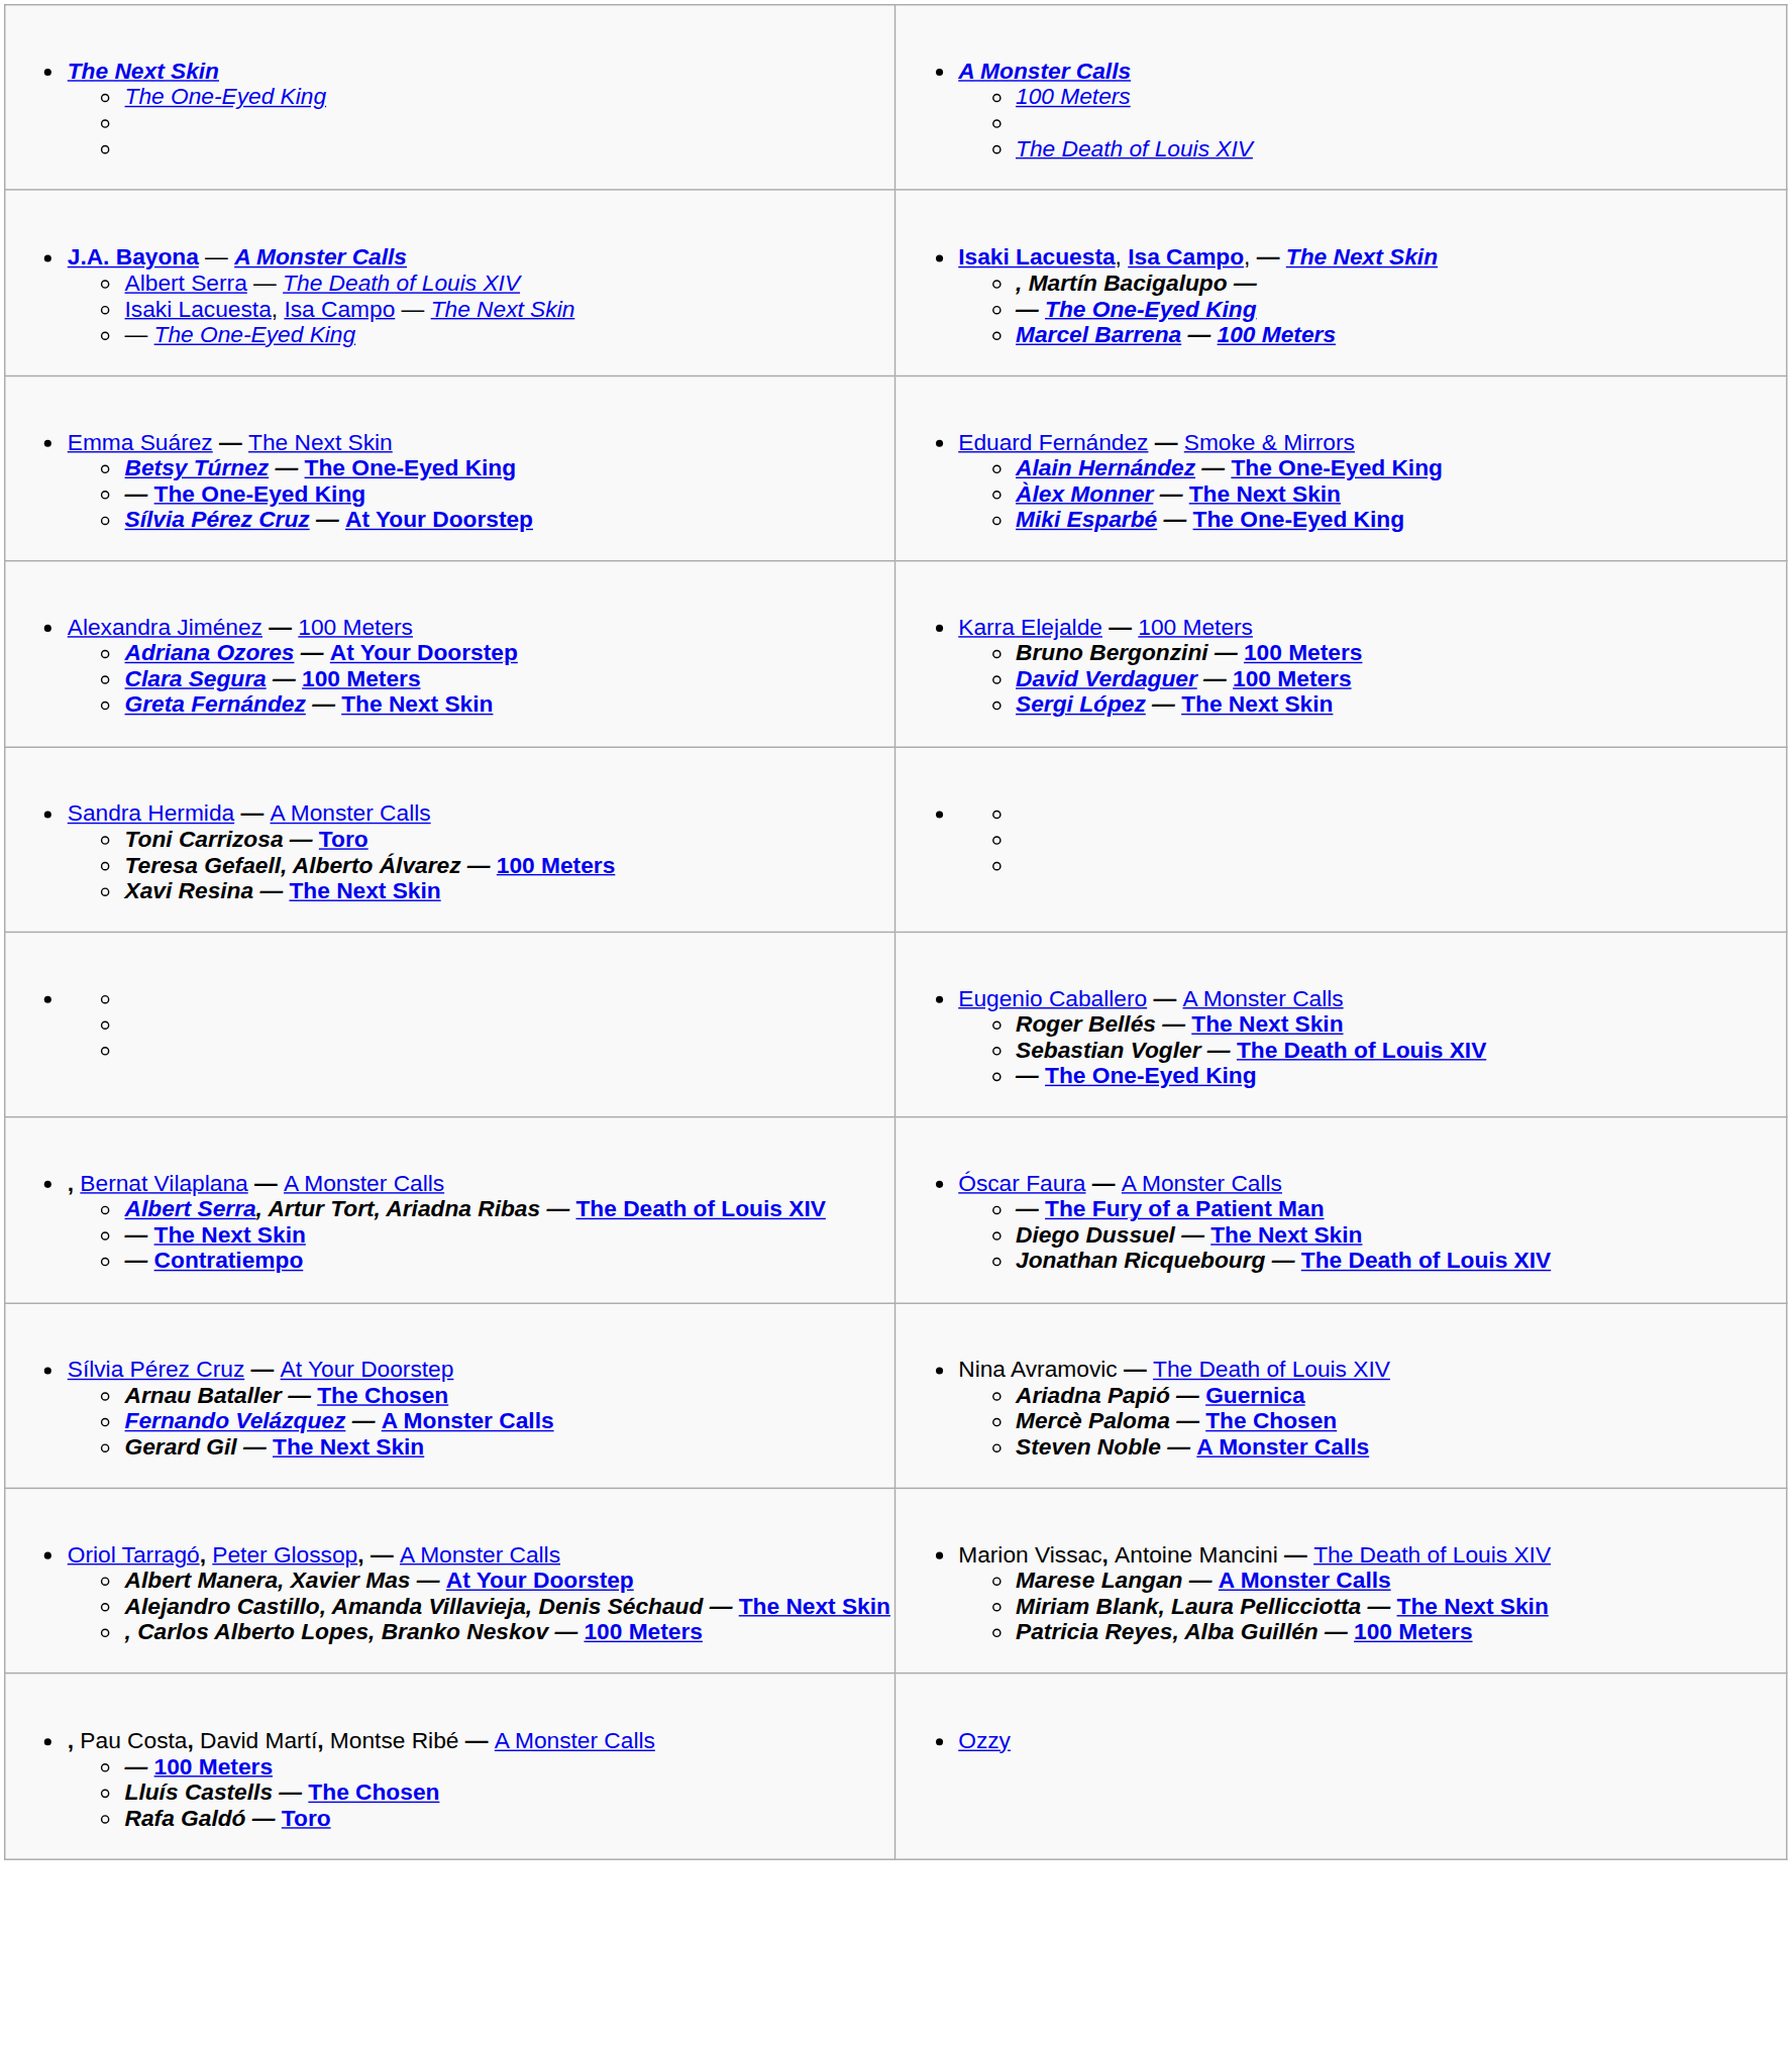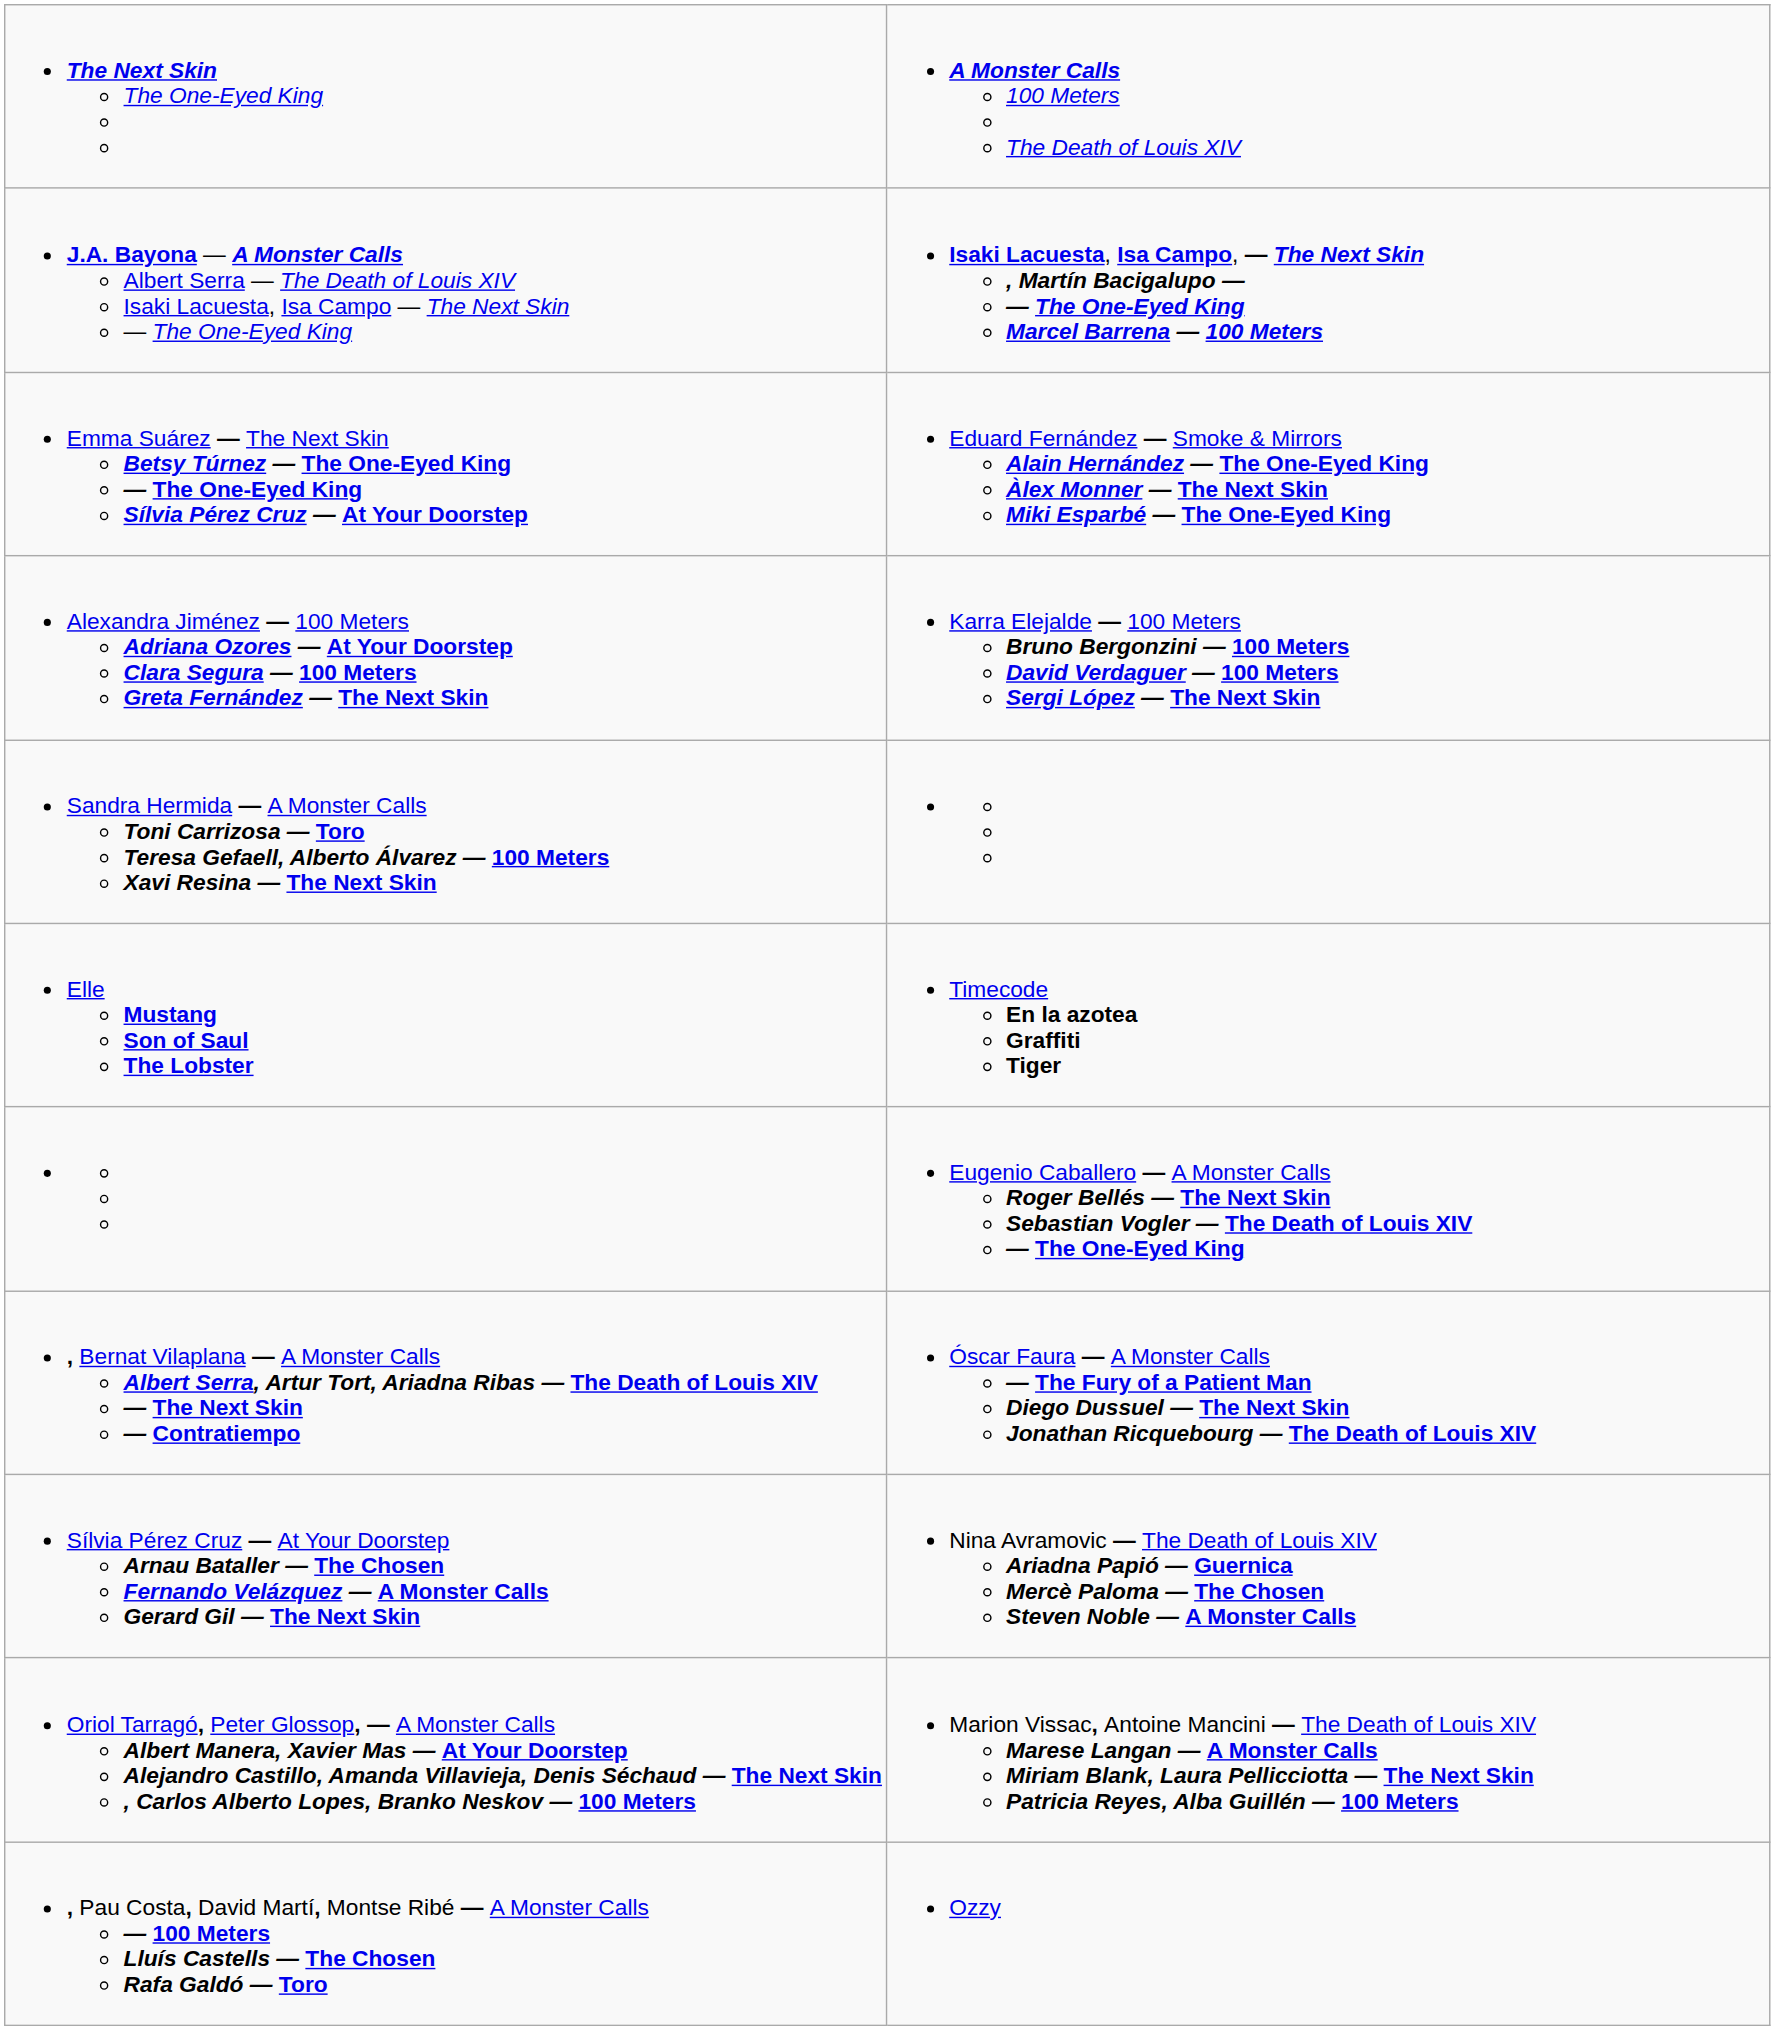 <table class=wikitable style="width="100%">
 <tr>
 <td style="vertical-align:top;" width="50%"><br><ul><li><strong><em><a href='#'>The Next Skin</a></em></strong><ul><li><em><a href='#'>The One-Eyed King</a></em></li><li><em></em></li><li><em></em></li></ul></li></ul></td>
 <td style="vertical-align:top;" width="50%"><br><ul><li><strong><em><a href='#'>A Monster Calls</a></em></strong><ul><li><em><a href='#'>100 Meters</a></em></li><li><em></em></li><li><em><a href='#'>The Death of Louis XIV</a></em></li></ul></li></ul></td>
 </tr>
 <tr>
 <td style="vertical-align:top;" width="50%"><br><ul><li><strong><a href='#'>J.A. Bayona</a></strong> — <strong><em><a href='#'>A Monster Calls</a></em></strong><ul><li><a href='#'>Albert Serra</a> — <em><a href='#'>The Death of Louis XIV</a></em></li><li><a href='#'>Isaki Lacuesta</a>, <a href='#'>Isa Campo</a> — <em><a href='#'>The Next Skin</a></em></li><li> — <em><a href='#'>The One-Eyed King</a></em></li></ul></li></ul></td>
 <td style="vertical-align:top;" width="50%"><br><ul><li><strong><a href='#'>Isaki Lacuesta</a></strong>, <strong><a href='#'>Isa Campo</a></strong>, <strong> — <em><a href='#'>The Next Skin</a><strong><em><ul><li>, Martín Bacigalupo — </em><em></li><li> — </em><a href='#'>The One-Eyed King</a><em></li><li><a href='#'>Marcel Barrena</a> — </em><a href='#'>100 Meters</a><em></li></ul></li></ul></td>
 </tr>
 <tr>
 <td style="vertical-align:top;" width="50%"><br><ul><li></strong><a href='#'>Emma Suárez</a><strong> — </em></strong><a href='#'>The Next Skin</a><strong><em><ul><li><a href='#'>Betsy Túrnez</a> — </em><a href='#'>The One-Eyed King</a><em></li><li> — </em><a href='#'>The One-Eyed King</a><em></li><li><a href='#'>Sílvia Pérez Cruz</a> — </em><a href='#'>At Your Doorstep</a><em></li></ul></li></ul></td>
 <td style="vertical-align:top;" width="50%"><br><ul><li></strong><a href='#'>Eduard Fernández</a><strong> — </em></strong><a href='#'>Smoke & Mirrors</a><strong><em><ul><li><a href='#'>Alain Hernández</a> — </em><a href='#'>The One-Eyed King</a><em></li><li><a href='#'>Àlex Monner</a> — </em><a href='#'>The Next Skin</a><em></li><li><a href='#'>Miki Esparbé</a> — </em><a href='#'>The One-Eyed King</a><em></li></ul></li></ul></td>
 </tr>
 <tr>
 <td style="vertical-align:top;" width="50%"><br><ul><li></strong><a href='#'>Alexandra Jiménez</a><strong> — </em></strong><a href='#'>100 Meters</a><strong><em><ul><li><a href='#'>Adriana Ozores</a> — </em><a href='#'>At Your Doorstep</a><em></li><li><a href='#'>Clara Segura</a> — </em><a href='#'>100 Meters</a><em></li><li><a href='#'>Greta Fernández</a> — </em><a href='#'>The Next Skin</a><em></li></ul></li></ul></td>
 <td style="vertical-align:top;" width="50%"><br><ul><li></strong><a href='#'>Karra Elejalde</a><strong> — </em></strong><a href='#'>100 Meters</a><strong><em><ul><li>Bruno Bergonzini — </em><a href='#'>100 Meters</a><em></li><li><a href='#'>David Verdaguer</a> — </em><a href='#'>100 Meters</a><em></li><li><a href='#'>Sergi López</a> — </em><a href='#'>The Next Skin</a><em></li></ul></li></ul></td>
 </tr>
 <tr>
 <td style="vertical-align:top;" width="50%"><br><ul><li></strong><a href='#'>Sandra Hermida</a><strong> — </em></strong><a href='#'>A Monster Calls</a><strong><em><ul><li>Toni Carrizosa — </em><a href='#'>Toro</a><em></li><li>Teresa Gefaell, Alberto Álvarez — </em><a href='#'>100 Meters</a><em></li><li>Xavi Resina — </em><a href='#'>The Next Skin</a><em></li></ul></li></ul></td>
 <td style="vertical-align:top;" width="50%"><br><ul><li></em></strong><strong><em><ul><li></em><em></li><li></em><em></li><li></em><em></li></ul></li></ul></td>
 </tr>
 <tr>
+<td style="vertical-align:top;" width="50%"><br><ul><li></em></strong><a href='#'>Elle</a><strong><em><ul><li></em><a href='#'>Mustang</a><em></li><li></em><a href='#'>Son of Saul</a><em></li><li></em><a href='#'>The Lobster</a><em></li></ul></li></ul></td>
+<td style="vertical-align:top;" width="50%"><br><ul><li></em></strong><a href='#'>Timecode</a><strong><em><ul><li></em>En la azotea<em></li><li></em>Graffiti<em></li><li></em>Tiger<em></li></ul></li></ul></td>
+</tr>
+<tr>
 <td style="vertical-align:top;" width="50%"><br><ul><li></em></strong><strong><em><ul><li></em><em></li><li></em><em></li><li></em><em></li></ul></li></ul></td>
 <td style="vertical-align:top;" width="50%"><br><ul><li></strong><a href='#'>Eugenio Caballero</a><strong> — </em></strong><a href='#'>A Monster Calls</a><strong><em><ul><li>Roger Bellés — </em><a href='#'>The Next Skin</a><em></li><li>Sebastian Vogler — </em><a href='#'>The Death of Louis XIV</a><em></li><li> — </em><a href='#'>The One-Eyed King</a><em></li></ul></li></ul></td>
 </tr>
 <tr>
 <td style="vertical-align:top;" width="50%"><br><ul><li></strong><strong>, </strong><a href='#'>Bernat Vilaplana</a><strong> — </em></strong><a href='#'>A Monster Calls</a><strong><em><ul><li><a href='#'>Albert Serra</a>, Artur Tort, Ariadna Ribas — </em><a href='#'>The Death of Louis XIV</a><em></li><li> — </em><a href='#'>The Next Skin</a><em></li><li> — </em><a href='#'>Contratiempo</a><em></li></ul></li></ul></td>
 <td style="vertical-align:top;" width="50%"><br><ul><li></strong><a href='#'>Óscar Faura</a><strong> — </em></strong><a href='#'>A Monster Calls</a><strong><em><ul><li> — </em><a href='#'>The Fury of a Patient Man</a><em></li><li>Diego Dussuel — </em><a href='#'>The Next Skin</a><em></li><li>Jonathan Ricquebourg — </em><a href='#'>The Death of Louis XIV</a><em></li></ul></li></ul></td>
 </tr>
 <tr>
 <td style="vertical-align:top;" width="50%"><br><ul><li></strong><a href='#'>Sílvia Pérez Cruz</a><strong> — </em></strong><a href='#'>At Your Doorstep</a><strong><em><ul><li>Arnau Bataller — </em><a href='#'>The Chosen</a><em></li><li><a href='#'>Fernando Velázquez</a> — </em><a href='#'>A Monster Calls</a><em></li><li>Gerard Gil — </em><a href='#'>The Next Skin</a><em></li></ul></li></ul></td>
 <td style="vertical-align:top;" width="50%"><br><ul><li></strong>Nina Avramovic<strong> — </em></strong><a href='#'>The Death of Louis XIV</a><strong><em><ul><li>Ariadna Papió — </em><a href='#'>Guernica</a><em></li><li>Mercè Paloma — </em><a href='#'>The Chosen</a><em></li><li>Steven Noble — </em><a href='#'>A Monster Calls</a><em></li></ul></li></ul></td>
 </tr>
 <tr>
 <td style="vertical-align:top;" width="50%"><br><ul><li></strong><a href='#'>Oriol Tarragó</a><strong>, </strong><a href='#'>Peter Glossop</a><strong>, </strong><strong> — </em></strong><a href='#'>A Monster Calls</a><strong><em><ul><li>Albert Manera, Xavier Mas — </em><a href='#'>At Your Doorstep</a><em></li><li>Alejandro Castillo, Amanda Villavieja, Denis Séchaud — </em><a href='#'>The Next Skin</a><em></li><li>, Carlos Alberto Lopes, Branko Neskov — </em><a href='#'>100 Meters</a><em></li></ul></li></ul></td>
 <td style="vertical-align:top;" width="50%"><br><ul><li></strong>Marion Vissac<strong>, </strong>Antoine Mancini<strong> — </em></strong><a href='#'>The Death of Louis XIV</a><strong><em><ul><li>Marese Langan — </em><a href='#'>A Monster Calls</a><em></li><li>Miriam Blank, Laura Pellicciotta — </em><a href='#'>The Next Skin</a><em></li><li>Patricia Reyes, Alba Guillén — </em><a href='#'>100 Meters</a><em></li></ul></li></ul></td>
 </tr>
 <tr>
 <td style="vertical-align:top;" width="50%"><br><ul><li></strong><strong>, </strong>Pau Costa<strong>, </strong>David Martí<strong>, </strong>Montse Ribé<strong> — </em></strong><a href='#'>A Monster Calls</a><strong><em><ul><li> — </em><a href='#'>100 Meters</a><em></li><li>Lluís Castells — </em><a href='#'>The Chosen</a><em></li><li>Rafa Galdó — </em><a href='#'>Toro</a><em></li></ul></li></ul></td>
 <td style="vertical-align:top;" width="50%"><br><ul><li></em></strong><a href='#'>Ozzy</a><strong><em></li></ul></td>
 </tr>
 </table>
